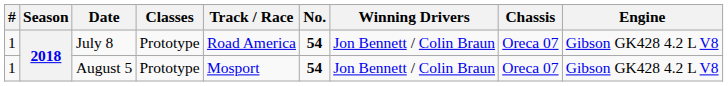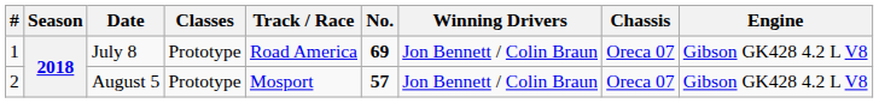 <table class="wikitable" style="font-size:95%;">
 <tr>
 <th>#</th>
 <th>Season</th>
 <th>Date</th>
 <th>Classes</th>
 <th>Track / Race</th>
 <th>No.</th>
 <th>Winning Drivers</th>
 <th>Chassis</th>
 <th>Engine</th>
 </tr>
 <tr>
 <td>1</td>
 <th rowspan=2 align=center><a href='#'>2018</a></th>
 <td>July 8</td>
 <td>Prototype</td>
 <td><a href='#'>Road America</a></td>
-<td align=center><strong>54</strong></td>
+<td align=center><strong>69</strong></td>
 <td align=left> <a href='#'>Jon Bennett</a> /  <a href='#'>Colin Braun</a></td>
 <td><a href='#'>Oreca 07</a></td>
 <td><a href='#'>Gibson</a> GK428 4.2 L <a href='#'>V8</a></td>
 </tr>
 <tr>
-<td>1</td>
+<td>2</td>
 <td>August 5</td>
 <td>Prototype</td>
 <td><a href='#'>Mosport</a></td>
-<td align=center><strong>54</strong></td>
+<td align=center><strong>57</strong></td>
 <td align=left> <a href='#'>Jon Bennett</a> /  <a href='#'>Colin Braun</a></td>
 <td><a href='#'>Oreca 07</a></td>
 <td><a href='#'>Gibson</a> GK428 4.2 L <a href='#'>V8</a></td>
 </tr>
 </table>
